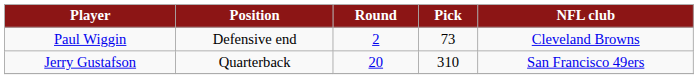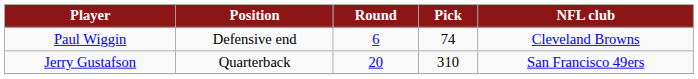 <table class="wikitable" width="60%">
 <tr align="center"  style="background: #8C1515;color:#FFFFFF;">
 <td><strong>Player</strong></td>
 <td><strong>Position</strong></td>
 <td><strong>Round</strong></td>
 <td><strong>Pick</strong></td>
 <td><strong>NFL club</strong></td>
 </tr>
 <tr align="center" bgcolor="">
 <td><a href='#'>Paul Wiggin</a></td>
 <td>Defensive end</td>
-<td><a href='#'>2</a></td>
-<td>73</td>
+<td><a href='#'>6</a></td>
+<td>74</td>
 <td><a href='#'>Cleveland Browns</a></td>
 </tr>
 <tr align="center" bgcolor="">
 <td><a href='#'>Jerry Gustafson</a></td>
 <td>Quarterback</td>
 <td><a href='#'>20</a></td>
 <td>310</td>
 <td><a href='#'>San Francisco 49ers</a></td>
 </tr>
 <tr align="center" bgcolor="">
 </tr>
 </table>
